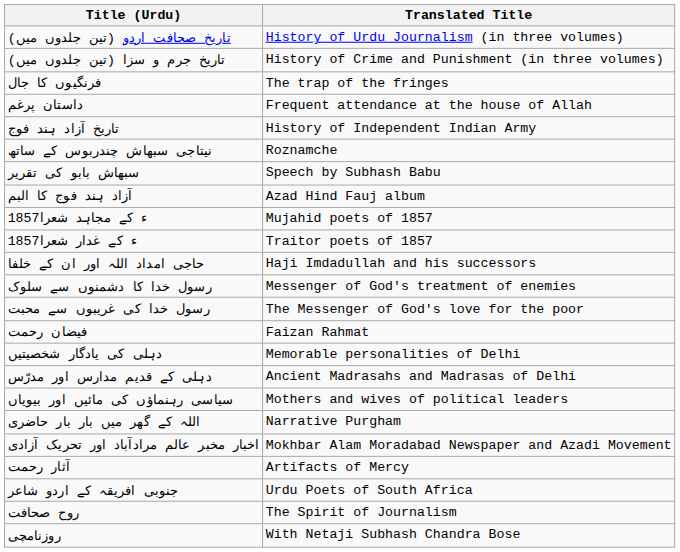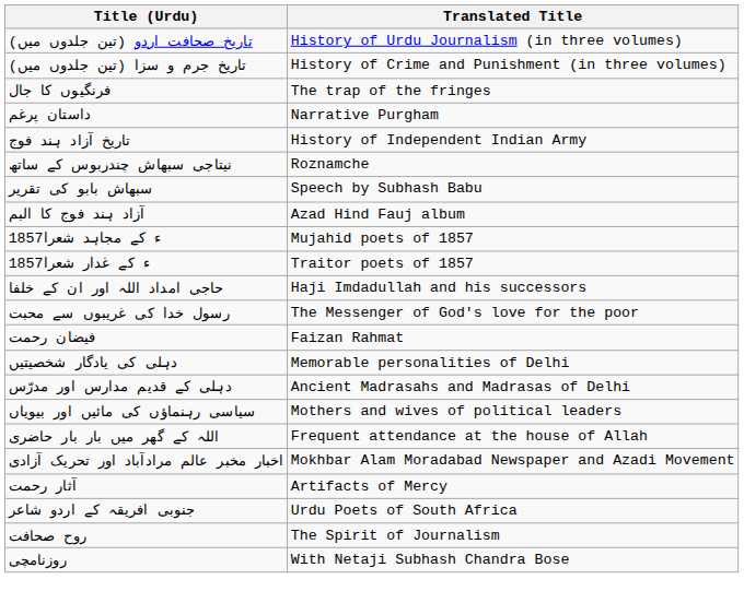 <table class="wikitable">
 <tr>
 <th>Title  (Urdu)</th>
 <th>Translated Title</th>
 </tr>
 <tr>
 <td><a href='#'>تاریخ صحافت اردو</a> (تین جلدوں میں)</td>
 <td><a href='#'>History of Urdu Journalism</a> (in three volumes) </td>
 </tr>
 <tr>
 <td>تاریخ جرم و سزا (تین  جلدوں میں)</td>
 <td>History of Crime and Punishment (in three volumes)</td>
 </tr>
 <tr>
 <td>فرنگیوں کا جال</td>
 <td>The trap of the fringes</td>
 </tr>
 <tr>
 <td>داستان پرغم</td>
-<td>Frequent attendance at the house of Allah</td>
+<td>Narrative Purgham</td>
 </tr>
 <tr>
 <td>تاریخ آزاد ہند فوج</td>
 <td>History of Independent Indian Army</td>
 </tr>
 <tr>
 <td>نیتاجی سبھاش چندربوس  کے ساتھ</td>
 <td>Roznamche </td>
 </tr>
 <tr>
 <td>سبھاش بابو کی تقریر</td>
 <td>Speech by Subhash Babu</td>
 </tr>
 <tr>
 <td>آزاد ہند فوج  کا البم</td>
 <td>Azad Hind Fauj album</td>
 </tr>
 <tr>
 <td>1857ء کے مجاہد شعرا</td>
 <td>Mujahid poets of 1857</td>
 </tr>
 <tr>
 <td>1857ء کے غدار شعرا</td>
 <td>Traitor poets of 1857</td>
 </tr>
 <tr>
 <td>حاجی امداد اللہ اور ان  کے خلفا</td>
 <td>Haji Imdadullah and his successors</td>
 </tr>
 <tr>
-<td>رسول خدا کا دشمنوں سے  سلوک</td>
-<td>Messenger of God's treatment of enemies</td>
-</tr>
-<tr>
 <td>رسول خدا کی غریبوں سے  محبت</td>
 <td>The Messenger of God's love for the poor</td>
 </tr>
 <tr>
 <td>فیضان رحمت</td>
 <td>Faizan Rahmat</td>
 </tr>
 <tr>
 <td>دہلی کی یادگار شخصیتیں</td>
 <td>Memorable personalities of Delhi</td>
 </tr>
 <tr>
 <td>دہلی کے قدیم مدارس اور  مدرّس</td>
 <td>Ancient Madrasahs and Madrasas of Delhi</td>
 </tr>
 <tr>
 <td>سیاسی رہنماؤں کی مائیں  اور بیویاں</td>
 <td>Mothers and wives of political leaders</td>
 </tr>
 <tr>
 <td>اللہ کے گھر میں بار  بار حاضری</td>
-<td>Narrative Purgham</td>
+<td>Frequent attendance at the house of Allah</td>
 </tr>
 <tr>
 <td>اخبار مخبر عالم  مرادآباد اور تحریک آزادی</td>
 <td>Mokhbar Alam Moradabad Newspaper and Azadi Movement</td>
 </tr>
 <tr>
 <td>آثار رحمت</td>
 <td>Artifacts of Mercy</td>
 </tr>
 <tr>
 <td>جنوبی افریقہ  کے اردو شاعر</td>
 <td>Urdu Poets of South Africa</td>
 </tr>
 <tr>
 <td>روح صحافت</td>
 <td>The Spirit of Journalism</td>
 </tr>
 <tr>
 <td>روزنامچی</td>
 <td>With Netaji Subhash Chandra Bose</td>
 </tr>
 </table>
